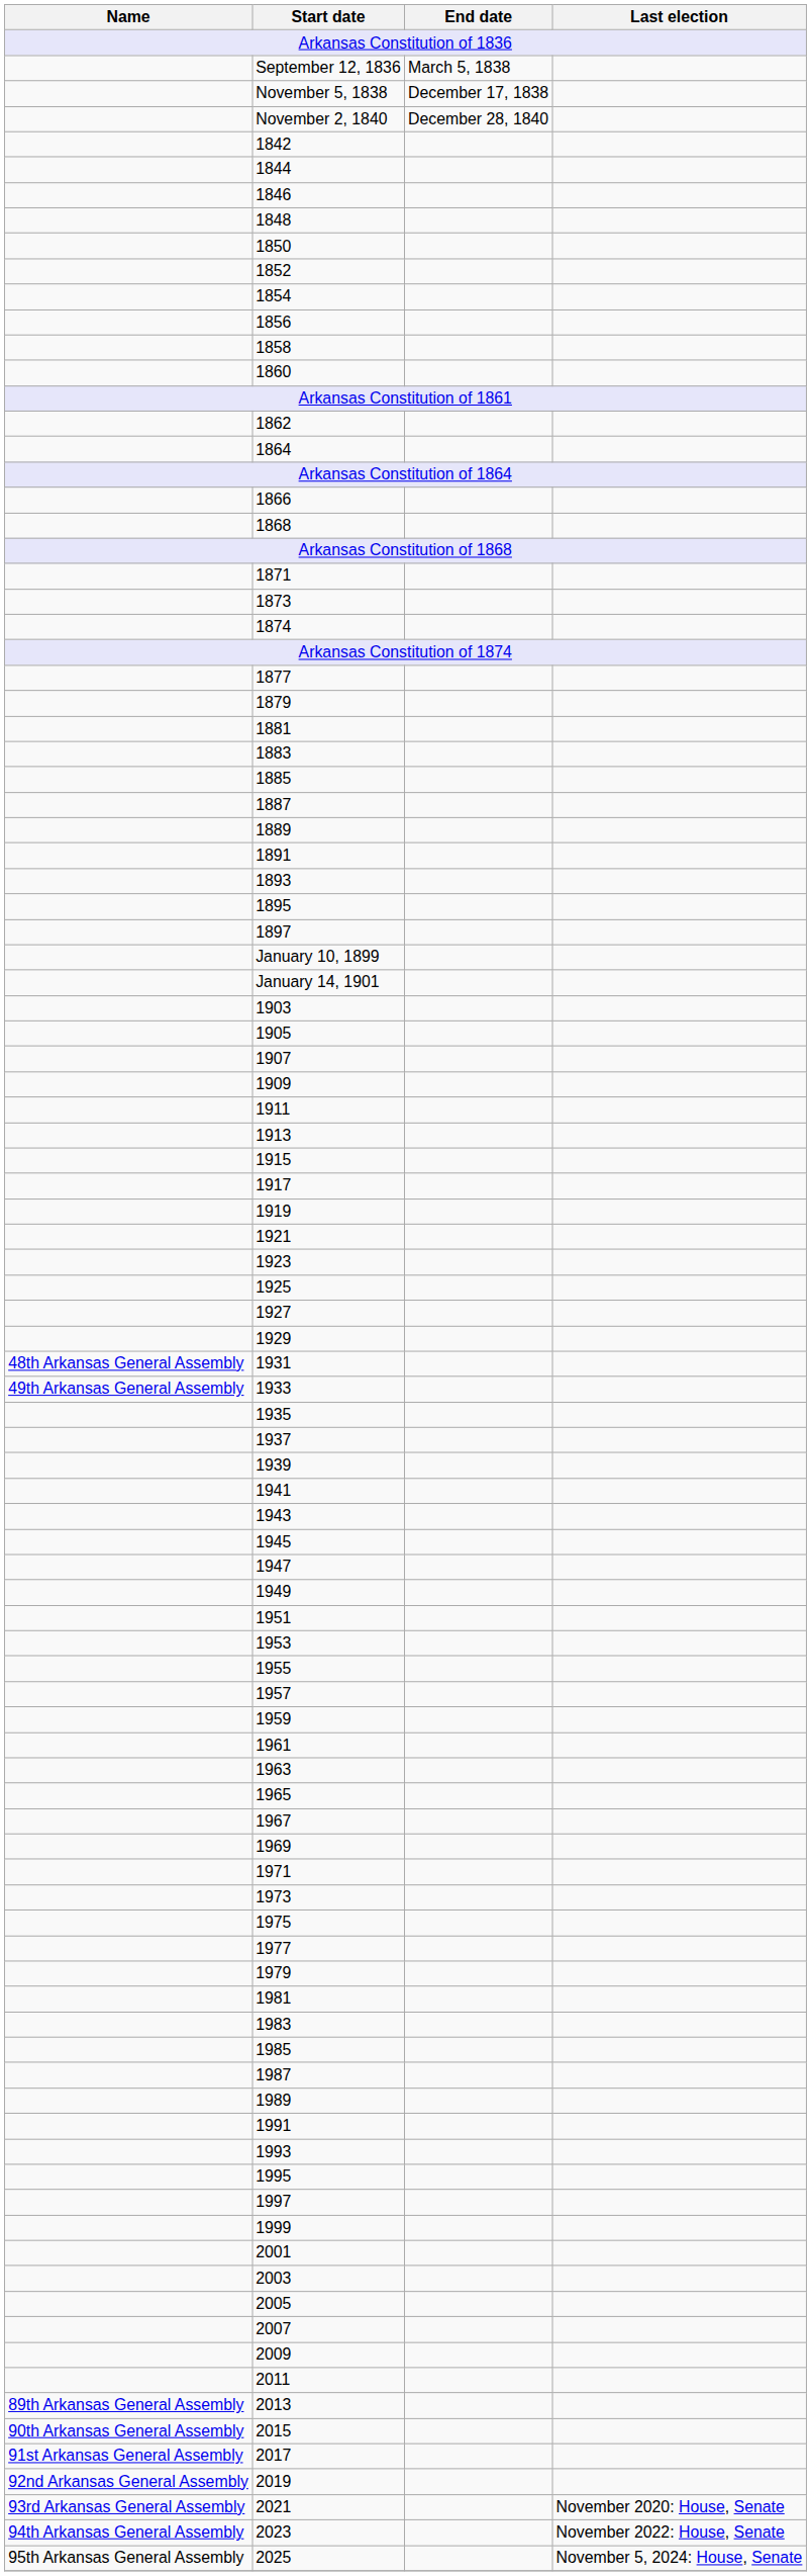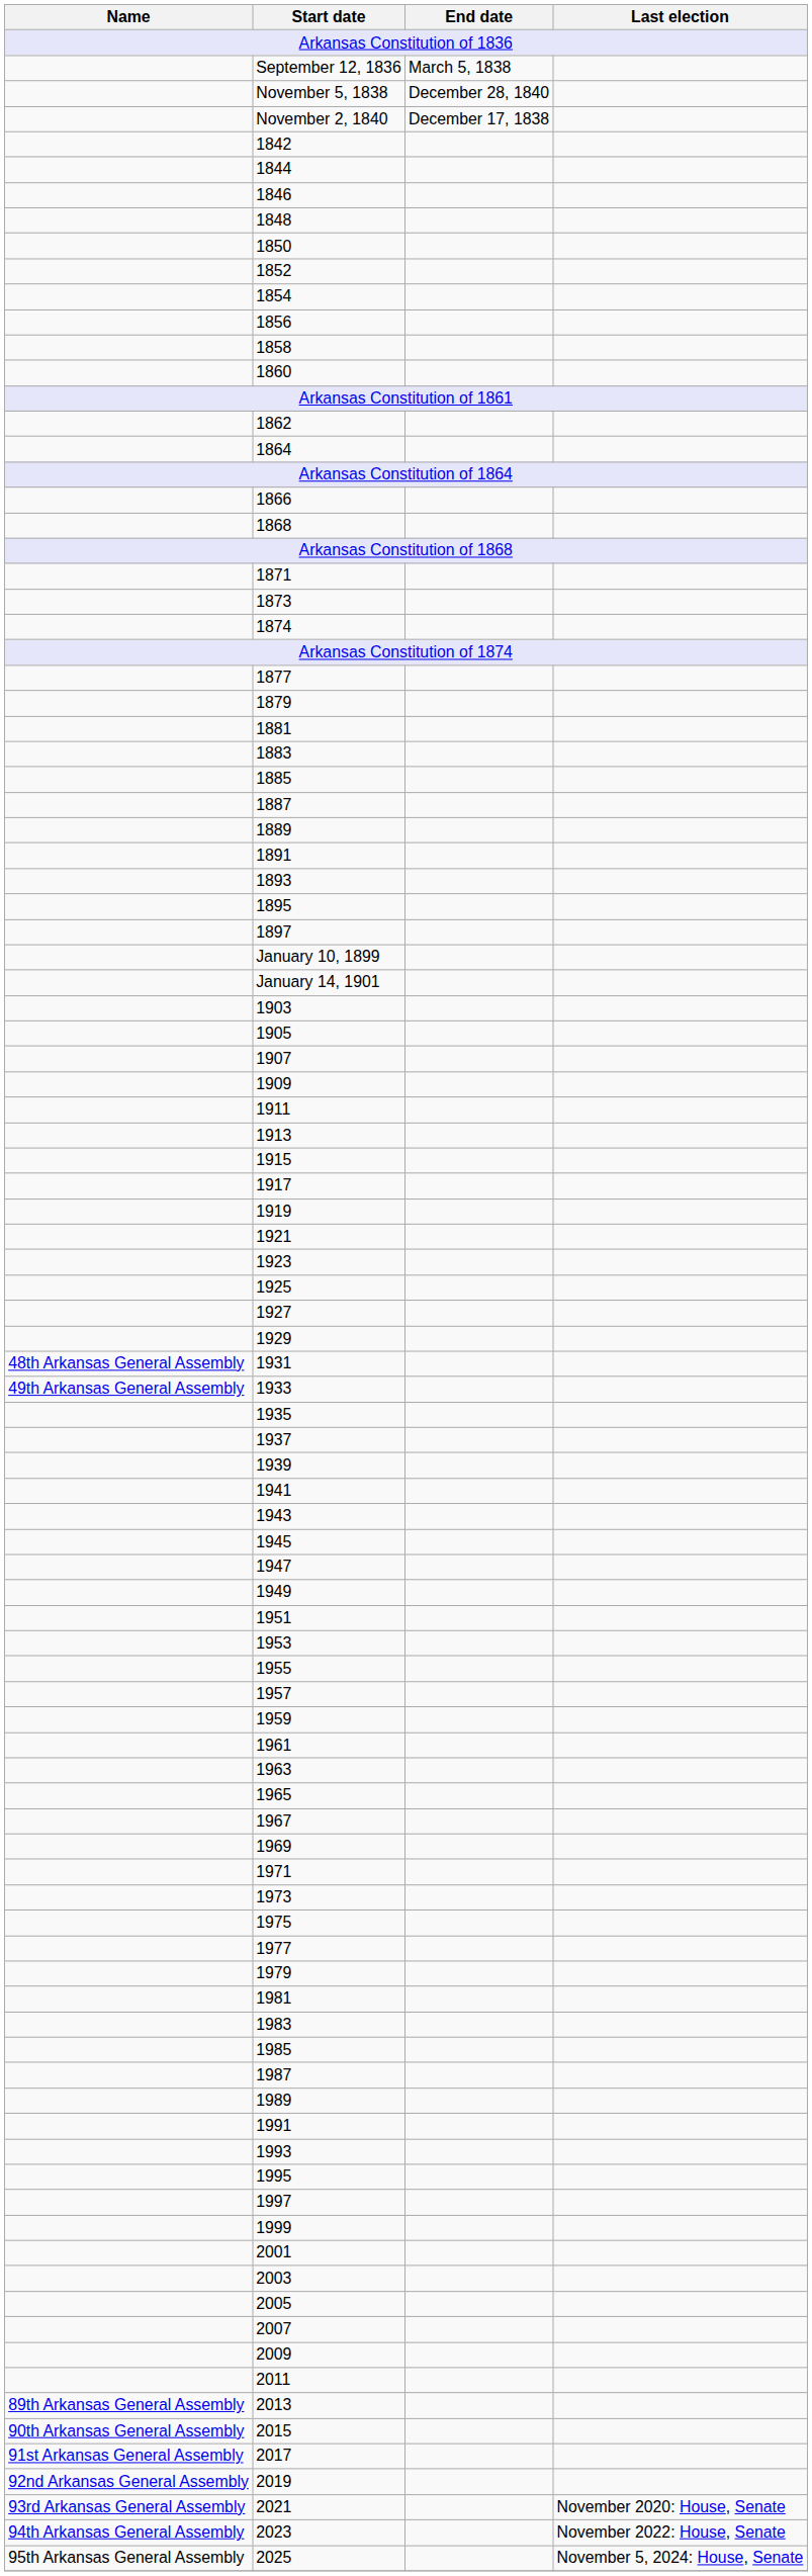 <table class="wikitable mw-datatable sticky-header">
 <tr>
 <th>Name</th>
 <th>Start date</th>
 <th>End date</th>
 <th>Last election</th>
 </tr>
 <tr>
 <td colspan=4 style="text-align: center; background-color:#E6E6FA;"><a href='#'>Arkansas Constitution of 1836</a> </td>
 </tr>
 <tr>
 <td></td>
 <td>September 12, 1836</td>
 <td>March 5, 1838</td>
 <td></td>
 </tr>
 <tr>
 <td></td>
 <td>November 5, 1838</td>
-<td>December 17, 1838</td>
+<td>December 28, 1840</td>
 <td></td>
 </tr>
 <tr>
 <td></td>
 <td>November 2, 1840</td>
-<td>December 28, 1840</td>
+<td>December 17, 1838</td>
 <td></td>
 </tr>
 <tr>
 <td></td>
 <td>1842</td>
 <td></td>
 <td></td>
 </tr>
 <tr>
 <td></td>
 <td>1844</td>
 <td></td>
 <td></td>
 </tr>
 <tr>
 <td></td>
 <td>1846</td>
 <td></td>
 <td></td>
 </tr>
 <tr>
 <td></td>
 <td>1848</td>
 <td></td>
 <td></td>
 </tr>
 <tr>
 <td></td>
 <td>1850</td>
 <td></td>
 <td></td>
 </tr>
 <tr>
 <td></td>
 <td>1852</td>
 <td></td>
 <td></td>
 </tr>
 <tr>
 <td></td>
 <td>1854</td>
 <td></td>
 <td></td>
 </tr>
 <tr>
 <td></td>
 <td>1856</td>
 <td></td>
 <td></td>
 </tr>
 <tr>
 <td></td>
 <td>1858</td>
 <td></td>
 <td></td>
 </tr>
 <tr>
 <td></td>
 <td>1860</td>
 <td></td>
 <td></td>
 </tr>
 <tr>
 <td colspan=4 style="text-align: center; background-color:#E6E6FA;"><a href='#'>Arkansas Constitution of 1861</a> </td>
 </tr>
 <tr>
 <td></td>
 <td>1862</td>
 <td></td>
 <td></td>
 </tr>
 <tr>
 <td></td>
 <td>1864</td>
 <td></td>
 <td></td>
 </tr>
 <tr>
 <td colspan=4 style="text-align: center; background-color:#E6E6FA;"><a href='#'>Arkansas Constitution of 1864</a> </td>
 </tr>
 <tr>
 <td></td>
 <td>1866</td>
 <td></td>
 <td></td>
 </tr>
 <tr>
 <td></td>
 <td>1868</td>
 <td></td>
 <td></td>
 </tr>
 <tr>
 <td colspan=4 style="text-align: center; background-color:#E6E6FA;"><a href='#'>Arkansas Constitution of 1868</a> </td>
 </tr>
 <tr>
 <td></td>
 <td>1871</td>
 <td></td>
 <td></td>
 </tr>
 <tr>
 <td></td>
 <td>1873</td>
 <td></td>
 <td></td>
 </tr>
 <tr>
 <td></td>
 <td>1874</td>
 <td></td>
 <td></td>
 </tr>
 <tr>
 <td colspan=4 style="text-align: center; background-color:#E6E6FA;"><a href='#'>Arkansas Constitution of 1874</a> </td>
 </tr>
 <tr>
 <td></td>
 <td>1877</td>
 <td></td>
 <td></td>
 </tr>
 <tr>
 <td></td>
 <td>1879</td>
 <td></td>
 <td></td>
 </tr>
 <tr>
 <td></td>
 <td>1881</td>
 <td></td>
 <td></td>
 </tr>
 <tr>
 <td></td>
 <td>1883</td>
 <td></td>
 <td></td>
 </tr>
 <tr>
 <td></td>
 <td>1885</td>
 <td></td>
 <td></td>
 </tr>
 <tr>
 <td></td>
 <td>1887</td>
 <td></td>
 <td></td>
 </tr>
 <tr>
 <td></td>
 <td>1889</td>
 <td></td>
 <td></td>
 </tr>
 <tr>
 <td></td>
 <td>1891</td>
 <td></td>
 <td></td>
 </tr>
 <tr>
 <td></td>
 <td>1893</td>
 <td></td>
 <td></td>
 </tr>
 <tr>
 <td></td>
 <td>1895</td>
 <td></td>
 <td></td>
 </tr>
 <tr>
 <td></td>
 <td>1897</td>
 <td></td>
 <td></td>
 </tr>
 <tr>
 <td></td>
 <td>January 10, 1899</td>
 <td></td>
 <td></td>
 </tr>
 <tr>
 <td></td>
 <td>January 14, 1901</td>
 <td></td>
 <td></td>
 </tr>
 <tr>
 <td></td>
 <td>1903</td>
 <td></td>
 <td></td>
 </tr>
 <tr>
 <td></td>
 <td>1905</td>
 <td></td>
 <td></td>
 </tr>
 <tr>
 <td></td>
 <td>1907</td>
 <td></td>
 <td></td>
 </tr>
 <tr>
 <td></td>
 <td>1909</td>
 <td></td>
 <td></td>
 </tr>
 <tr>
 <td></td>
 <td>1911</td>
 <td></td>
 <td></td>
 </tr>
 <tr>
 <td></td>
 <td>1913</td>
 <td></td>
 <td></td>
 </tr>
 <tr>
 <td></td>
 <td>1915</td>
 <td></td>
 <td></td>
 </tr>
 <tr>
 <td></td>
 <td>1917</td>
 <td></td>
 <td></td>
 </tr>
 <tr>
 <td></td>
 <td>1919</td>
 <td></td>
 <td></td>
 </tr>
 <tr>
 <td></td>
 <td>1921</td>
 <td></td>
 <td></td>
 </tr>
 <tr>
 <td></td>
 <td>1923</td>
 <td></td>
 <td></td>
 </tr>
 <tr>
 <td></td>
 <td>1925</td>
 <td></td>
 <td></td>
 </tr>
 <tr>
 <td></td>
 <td>1927</td>
 <td></td>
 <td></td>
 </tr>
 <tr>
 <td></td>
 <td>1929</td>
 <td></td>
 <td></td>
 </tr>
 <tr>
 <td><a href='#'>48th Arkansas General Assembly</a></td>
 <td>1931</td>
 <td></td>
 <td></td>
 </tr>
 <tr>
 <td><a href='#'>49th Arkansas General Assembly</a></td>
 <td>1933</td>
 <td></td>
 <td></td>
 </tr>
 <tr>
 <td></td>
 <td>1935</td>
 <td></td>
 <td></td>
 </tr>
 <tr>
 <td></td>
 <td>1937</td>
 <td></td>
 <td></td>
 </tr>
 <tr>
 <td></td>
 <td>1939</td>
 <td></td>
 <td></td>
 </tr>
 <tr>
 <td></td>
 <td>1941</td>
 <td></td>
 <td></td>
 </tr>
 <tr>
 <td></td>
 <td>1943</td>
 <td></td>
 <td></td>
 </tr>
 <tr>
 <td></td>
 <td>1945</td>
 <td></td>
 <td></td>
 </tr>
 <tr>
 <td></td>
 <td>1947</td>
 <td></td>
 <td></td>
 </tr>
 <tr>
 <td></td>
 <td>1949</td>
 <td></td>
 <td></td>
 </tr>
 <tr>
 <td></td>
 <td>1951</td>
 <td></td>
 <td></td>
 </tr>
 <tr>
 <td></td>
 <td>1953</td>
 <td></td>
 <td></td>
 </tr>
 <tr>
 <td></td>
 <td>1955</td>
 <td></td>
 <td></td>
 </tr>
 <tr>
 <td></td>
 <td>1957</td>
 <td></td>
 <td></td>
 </tr>
 <tr>
 <td></td>
 <td>1959</td>
 <td></td>
 <td></td>
 </tr>
 <tr>
 <td></td>
 <td>1961</td>
 <td></td>
 <td></td>
 </tr>
 <tr>
 <td></td>
 <td>1963</td>
 <td></td>
 <td></td>
 </tr>
 <tr>
 <td></td>
 <td>1965</td>
 <td></td>
 <td></td>
 </tr>
 <tr>
 <td></td>
 <td>1967</td>
 <td></td>
 <td></td>
 </tr>
 <tr>
 <td></td>
 <td>1969</td>
 <td></td>
 <td></td>
 </tr>
 <tr>
 <td></td>
 <td>1971</td>
 <td></td>
 <td></td>
 </tr>
 <tr>
 <td></td>
 <td>1973</td>
 <td></td>
 <td></td>
 </tr>
 <tr>
 <td></td>
 <td>1975</td>
 <td></td>
 <td></td>
 </tr>
 <tr>
 <td></td>
 <td>1977</td>
 <td></td>
 <td></td>
 </tr>
 <tr>
 <td></td>
 <td>1979</td>
 <td></td>
 <td></td>
 </tr>
 <tr>
 <td></td>
 <td>1981</td>
 <td></td>
 <td></td>
 </tr>
 <tr>
 <td></td>
 <td>1983</td>
 <td></td>
 <td></td>
 </tr>
 <tr>
 <td></td>
 <td>1985</td>
 <td></td>
 <td></td>
 </tr>
 <tr>
 <td></td>
 <td>1987 </td>
 <td></td>
 <td></td>
 </tr>
 <tr>
 <td></td>
 <td>1989 </td>
 <td></td>
 <td></td>
 </tr>
 <tr>
 <td></td>
 <td>1991 </td>
 <td></td>
 <td></td>
 </tr>
 <tr>
 <td></td>
 <td>1993 </td>
 <td></td>
 <td></td>
 </tr>
 <tr>
 <td></td>
 <td>1995 </td>
 <td></td>
 <td></td>
 </tr>
 <tr>
 <td></td>
 <td>1997 </td>
 <td></td>
 <td></td>
 </tr>
 <tr>
 <td></td>
 <td>1999 </td>
 <td></td>
 <td></td>
 </tr>
 <tr>
 <td></td>
 <td>2001 </td>
 <td></td>
 <td></td>
 </tr>
 <tr>
 <td></td>
 <td>2003 </td>
 <td></td>
 <td></td>
 </tr>
 <tr>
 <td></td>
 <td>2005 </td>
 <td></td>
 <td></td>
 </tr>
 <tr>
 <td></td>
 <td>2007 </td>
 <td></td>
 <td></td>
 </tr>
 <tr>
 <td></td>
 <td>2009 </td>
 <td></td>
 <td></td>
 </tr>
 <tr>
 <td></td>
 <td>2011 </td>
 <td></td>
 <td></td>
 </tr>
 <tr>
 <td><a href='#'>89th Arkansas General Assembly</a></td>
 <td>2013 </td>
 <td></td>
 <td></td>
 </tr>
 <tr>
 <td><a href='#'>90th Arkansas General Assembly</a></td>
 <td>2015 </td>
 <td></td>
 <td></td>
 </tr>
 <tr>
 <td><a href='#'>91st Arkansas General Assembly</a></td>
 <td>2017 </td>
 <td></td>
 <td></td>
 </tr>
 <tr>
 <td><a href='#'>92nd Arkansas General Assembly</a></td>
 <td>2019 </td>
 <td></td>
 <td></td>
 </tr>
 <tr>
 <td><a href='#'>93rd Arkansas General Assembly</a></td>
 <td>2021 </td>
 <td></td>
 <td>November 2020: <a href='#'>House</a>, <a href='#'>Senate</a></td>
 </tr>
 <tr>
 <td><a href='#'>94th Arkansas General Assembly</a></td>
 <td>2023 </td>
 <td></td>
 <td>November 2022: <a href='#'>House</a>, <a href='#'>Senate</a></td>
 </tr>
 <tr>
 <td>95th Arkansas General Assembly</td>
 <td>2025</td>
 <td></td>
 <td>November 5, 2024: <a href='#'>House</a>, <a href='#'>Senate</a></td>
 </tr>
 <tr>
 </tr>
 </table>
